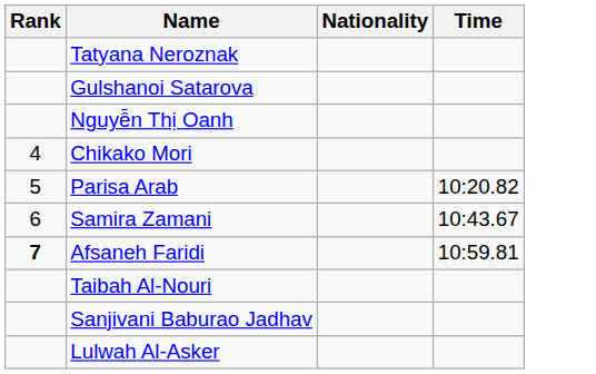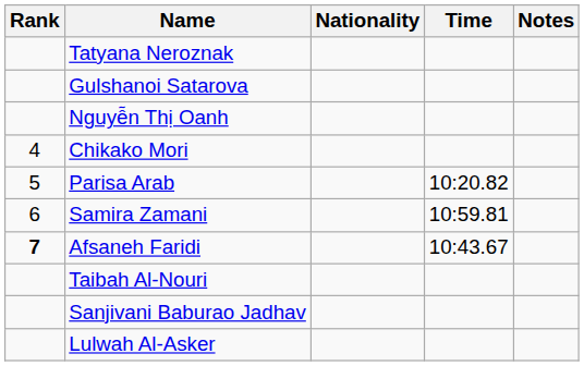 <table class="wikitable sortable" style="text-align:center">
 <tr>
 <th>Rank</th>
 <th>Name</th>
 <th>Nationality</th>
 <th>Time</th>
+<th>Notes</th>
 </tr>
 <tr>
 <td></td>
 <td align=left><a href='#'>Tatyana Neroznak</a></td>
 <td align=left></td>
+<td></td>
 <td></td>
 </tr>
 <tr>
 <td></td>
 <td align=left><a href='#'>Gulshanoi Satarova</a></td>
 <td align=left></td>
 <td></td>
+<td></td>
 </tr>
 <tr>
 <td></td>
 <td align=left><a href='#'>Nguyễn Thị Oanh</a></td>
 <td align=left></td>
+<td></td>
 <td></td>
 </tr>
 <tr>
 <td>4</td>
 <td align=left><a href='#'>Chikako Mori</a></td>
 <td align=left></td>
 <td></td>
+<td></td>
 </tr>
 <tr>
 <td>5</td>
 <td align=left><a href='#'>Parisa Arab</a></td>
 <td align=left></td>
 <td>10:20.82</td>
+<td></td>
 </tr>
 <tr>
 <td>6</td>
 <td align=left><a href='#'>Samira Zamani</a></td>
 <td align=left></td>
-<td>10:43.67</td>
+<td>10:59.81</td>
+<td></td>
 </tr>
 <tr>
 <td><strong>7</strong></td>
 <td align=left><a href='#'>Afsaneh Faridi</a></td>
 <td align=left></td>
-<td>10:59.81</td>
+<td>10:43.67</td>
+<td></td>
 </tr>
 <tr>
 <td></td>
 <td align=left><a href='#'>Taibah Al-Nouri</a></td>
 <td align=left></td>
+<td></td>
 <td></td>
 </tr>
 <tr>
 <td></td>
 <td align=left><a href='#'>Sanjivani Baburao Jadhav</a></td>
 <td align=left></td>
 <td></td>
+<td></td>
 </tr>
 <tr>
 <td></td>
 <td align=left><a href='#'>Lulwah Al-Asker</a></td>
 <td align=left></td>
 <td></td>
+<td></td>
 </tr>
 </table>
